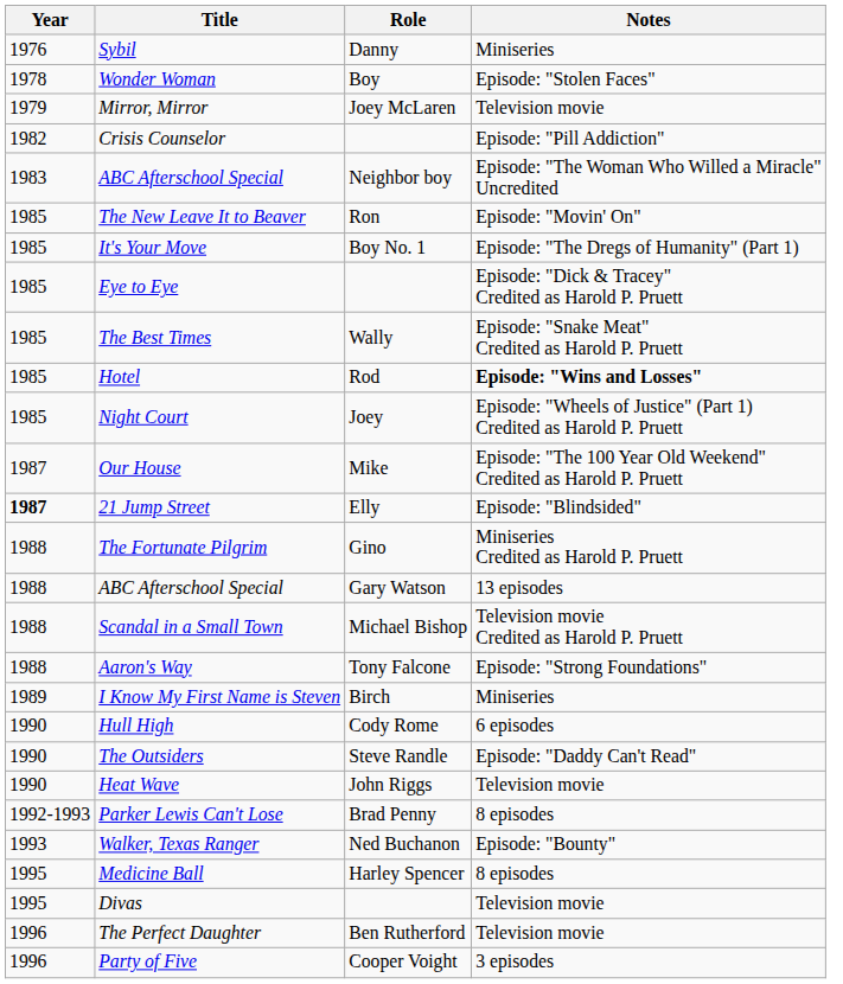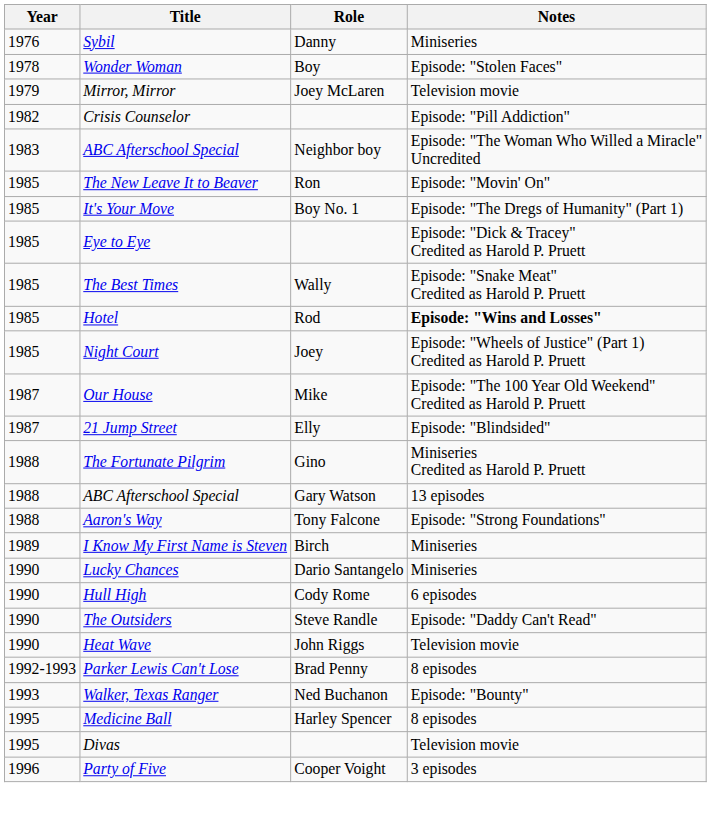 <table class="wikitable sortable">
 <tr>
 <th>Year</th>
 <th>Title</th>
 <th>Role</th>
 <th class="unsortable">Notes</th>
 </tr>
 <tr>
 <td>1976</td>
 <td><em><a href='#'>Sybil</a></em></td>
 <td>Danny</td>
 <td>Miniseries</td>
 </tr>
 <tr>
 <td>1978</td>
 <td><em><a href='#'>Wonder Woman</a></em></td>
 <td>Boy</td>
 <td>Episode: "Stolen Faces"</td>
 </tr>
 <tr>
 <td>1979</td>
 <td><em>Mirror, Mirror</em></td>
 <td>Joey McLaren</td>
 <td>Television movie</td>
 </tr>
 <tr>
 <td>1982</td>
 <td><em>Crisis Counselor</em></td>
 <td></td>
 <td>Episode: "Pill Addiction"</td>
 </tr>
 <tr>
 <td>1983</td>
 <td><em><a href='#'>ABC Afterschool Special</a></em></td>
 <td>Neighbor boy</td>
 <td>Episode: "The Woman Who Willed a Miracle"<br>Uncredited</td>
 </tr>
 <tr>
 <td>1985</td>
 <td><em><a href='#'>The New Leave It to Beaver</a></em></td>
 <td>Ron</td>
 <td>Episode: "Movin' On"</td>
 </tr>
 <tr>
 <td>1985</td>
 <td><em><a href='#'>It's Your Move</a></em></td>
 <td>Boy No. 1</td>
 <td>Episode: "The Dregs of Humanity" (Part 1)</td>
 </tr>
 <tr>
 <td>1985</td>
 <td><em><a href='#'>Eye to Eye</a></em></td>
 <td></td>
 <td>Episode: "Dick & Tracey"<br>Credited as Harold P. Pruett</td>
 </tr>
 <tr>
 <td>1985</td>
 <td><em><a href='#'>The Best Times</a></em></td>
 <td>Wally</td>
 <td>Episode: "Snake Meat"<br>Credited as Harold P. Pruett</td>
 </tr>
 <tr>
 <td>1985</td>
 <td><em><a href='#'>Hotel</a></em></td>
 <td>Rod</td>
 <td><strong>Episode: "Wins and Losses"</strong></td>
 </tr>
 <tr>
 <td>1985</td>
 <td><em><a href='#'>Night Court</a></em></td>
 <td>Joey</td>
 <td>Episode: "Wheels of Justice" (Part 1)<br>Credited as Harold P. Pruett</td>
 </tr>
 <tr>
 <td>1987</td>
 <td><em><a href='#'>Our House</a></em></td>
 <td>Mike</td>
 <td>Episode: "The 100 Year Old Weekend"<br>Credited as Harold P. Pruett</td>
 </tr>
 <tr>
-<td><strong>1987</strong></td>
+<td>1987</td>
 <td><em><a href='#'>21 Jump Street</a></em></td>
 <td>Elly</td>
 <td>Episode: "Blindsided"</td>
 </tr>
 <tr>
 <td>1988</td>
 <td><em><a href='#'>The Fortunate Pilgrim</a></em></td>
 <td>Gino</td>
 <td>Miniseries<br>Credited as Harold P. Pruett</td>
 </tr>
 <tr>
 <td>1988</td>
 <td><em>ABC Afterschool Special</em></td>
 <td>Gary Watson</td>
 <td>13 episodes</td>
 </tr>
 <tr>
 <td>1988</td>
-<td><em><a href='#'>Scandal in a Small Town</a></em></td>
-<td>Michael Bishop</td>
-<td>Television movie<br>Credited as Harold P. Pruett</td>
-</tr>
-<tr>
-<td>1988</td>
 <td><em><a href='#'>Aaron's Way</a></em></td>
 <td>Tony Falcone</td>
 <td>Episode: "Strong Foundations"</td>
 </tr>
 <tr>
 <td>1989</td>
 <td><em><a href='#'>I Know My First Name is Steven</a></em></td>
 <td>Birch</td>
+<td>Miniseries</td>
+</tr>
+<tr>
+<td>1990</td>
+<td><em><a href='#'>Lucky Chances</a></em></td>
+<td>Dario Santangelo</td>
 <td>Miniseries</td>
 </tr>
 <tr>
 <td>1990</td>
 <td><em><a href='#'>Hull High</a></em></td>
 <td>Cody Rome</td>
 <td>6 episodes</td>
 </tr>
 <tr>
 <td>1990</td>
 <td><em><a href='#'>The Outsiders</a></em></td>
 <td>Steve Randle</td>
 <td>Episode: "Daddy Can't Read"</td>
 </tr>
 <tr>
 <td>1990</td>
 <td><em><a href='#'>Heat Wave</a></em></td>
 <td>John Riggs</td>
 <td>Television movie</td>
 </tr>
 <tr>
 <td>1992-1993</td>
 <td><em><a href='#'>Parker Lewis Can't Lose</a></em></td>
 <td>Brad Penny</td>
 <td>8 episodes</td>
 </tr>
 <tr>
 <td>1993</td>
 <td><em><a href='#'>Walker, Texas Ranger</a></em></td>
 <td>Ned Buchanon</td>
 <td>Episode: "Bounty"</td>
 </tr>
 <tr>
 <td>1995</td>
 <td><em><a href='#'>Medicine Ball</a></em></td>
 <td>Harley Spencer</td>
 <td>8 episodes</td>
 </tr>
 <tr>
 <td>1995</td>
 <td><em>Divas</em></td>
 <td></td>
 <td>Television movie</td>
 </tr>
 <tr>
 <td>1996</td>
-<td><em>The Perfect Daughter</em></td>
-<td>Ben Rutherford</td>
-<td>Television movie</td>
-</tr>
-<tr>
-<td>1996</td>
 <td><em><a href='#'>Party of Five</a></em></td>
 <td>Cooper Voight</td>
 <td>3 episodes</td>
 </tr>
 </table>
